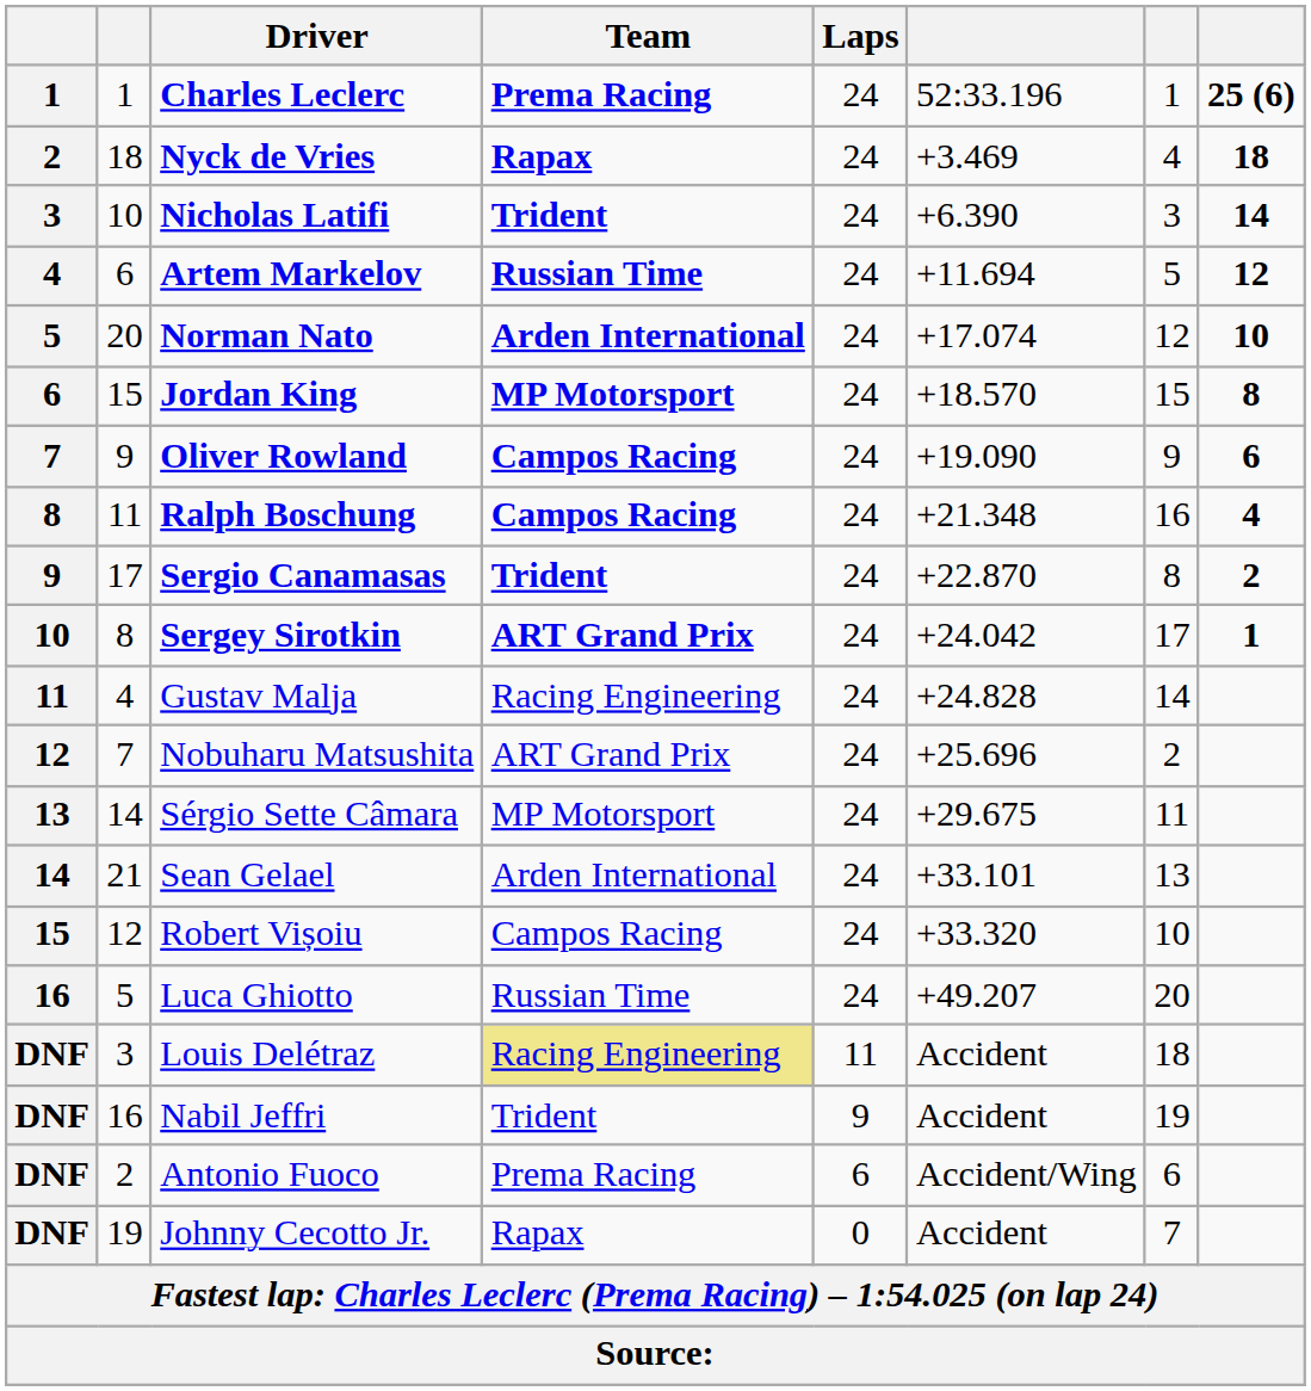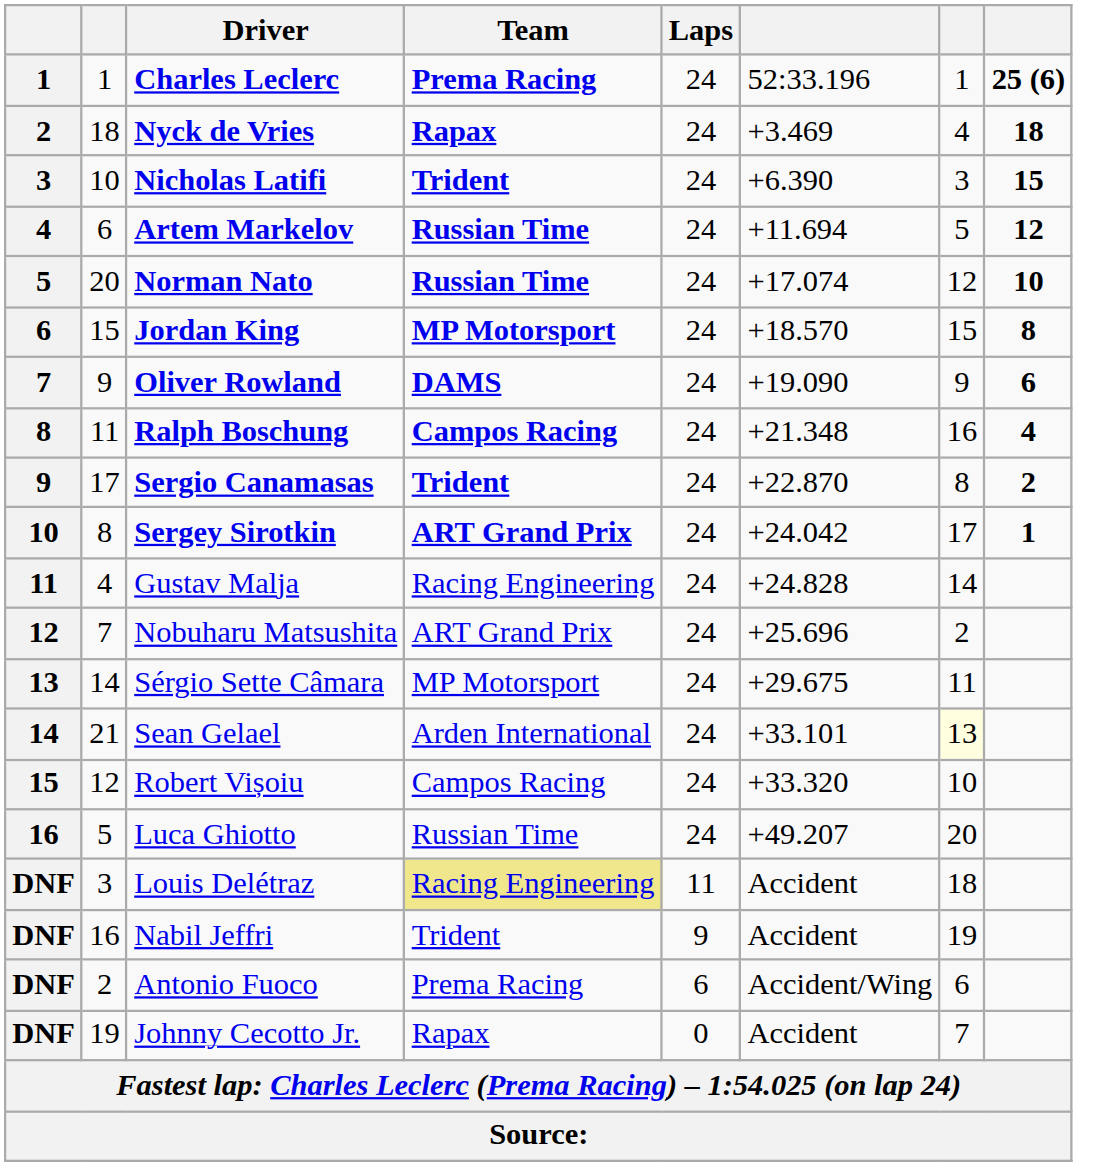 <table class="wikitable" style="font-size:85%">
 <tr>
 <th scope="col"></th>
 <th scope="col"></th>
 <th scope="col">Driver</th>
 <th scope="col">Team</th>
 <th scope="col">Laps</th>
 <th scope="col"></th>
 <th scope="col"></th>
 <th scope="col"></th>
 </tr>
 <tr>
 <th scope="row">1</th>
 <td align="center">1</td>
 <td> <strong><a href='#'>Charles Leclerc</a></strong></td>
 <td><strong><a href='#'>Prema Racing</a></strong></td>
 <td align="center">24</td>
 <td>52:33.196</td>
 <td align="center">1</td>
 <td align="center"><strong>25 (6)</strong></td>
 </tr>
 <tr>
 <th scope="row">2</th>
 <td align="center">18</td>
 <td> <strong><a href='#'>Nyck de Vries</a></strong></td>
 <td><strong><a href='#'>Rapax</a></strong></td>
 <td align="center">24</td>
 <td>+3.469</td>
 <td align="center">4</td>
 <td align="center"><strong>18</strong></td>
 </tr>
 <tr>
 <th scope="row">3</th>
 <td align="center">10</td>
 <td> <strong><a href='#'>Nicholas Latifi</a></strong></td>
 <td><strong><a href='#'>Trident</a></strong></td>
 <td align="center">24</td>
 <td>+6.390</td>
 <td align="center">3</td>
-<td align="center"><strong>14</strong></td>
+<td align="center"><strong>15</strong></td>
 </tr>
 <tr>
 <th scope="row">4</th>
 <td align="center">6</td>
 <td> <strong><a href='#'>Artem Markelov</a></strong></td>
 <td><strong><a href='#'>Russian Time</a></strong></td>
 <td align="center">24</td>
 <td>+11.694</td>
 <td align="center">5</td>
 <td align="center"><strong>12</strong></td>
 </tr>
 <tr>
 <th scope="row">5</th>
 <td align="center">20</td>
 <td> <strong><a href='#'>Norman Nato</a></strong></td>
-<td><strong><a href='#'>Arden International</a></strong></td>
+<td><strong><a href='#'>Russian Time</a></strong></td>
 <td align="center">24</td>
 <td>+17.074</td>
 <td align="center">12</td>
 <td align="center"><strong>10</strong></td>
 </tr>
 <tr>
 <th scope="row">6</th>
 <td align="center">15</td>
 <td> <strong><a href='#'>Jordan King</a></strong></td>
 <td><strong><a href='#'>MP Motorsport</a></strong></td>
 <td align="center">24</td>
 <td>+18.570</td>
 <td align="center">15</td>
 <td align="center"><strong>8</strong></td>
 </tr>
 <tr>
 <th scope="row">7</th>
 <td align="center">9</td>
 <td> <strong><a href='#'>Oliver Rowland</a></strong></td>
-<td><strong><a href='#'>Campos Racing</a></strong></td>
+<td><strong><a href='#'>DAMS</a></strong></td>
 <td align="center">24</td>
 <td>+19.090</td>
 <td align="center">9</td>
 <td align="center"><strong>6</strong></td>
 </tr>
 <tr>
 <th scope="row">8</th>
 <td align="center">11</td>
 <td> <strong><a href='#'>Ralph Boschung</a></strong></td>
 <td><strong><a href='#'>Campos Racing</a></strong></td>
 <td align="center">24</td>
 <td>+21.348</td>
 <td align="center">16</td>
 <td align="center"><strong>4</strong></td>
 </tr>
 <tr>
 <th scope="row">9</th>
 <td align="center">17</td>
 <td> <strong><a href='#'>Sergio Canamasas</a></strong></td>
 <td><strong><a href='#'>Trident</a></strong></td>
 <td align="center">24</td>
 <td>+22.870</td>
 <td align="center">8</td>
 <td align="center"><strong>2</strong></td>
 </tr>
 <tr>
 <th scope="row">10</th>
 <td align="center">8</td>
 <td> <strong><a href='#'>Sergey Sirotkin</a></strong></td>
 <td><strong><a href='#'>ART Grand Prix</a></strong></td>
 <td align="center">24</td>
 <td>+24.042</td>
 <td align="center">17</td>
 <td align="center"><strong>1</strong></td>
 </tr>
 <tr>
 <th scope="row">11</th>
 <td align="center">4</td>
 <td> <a href='#'>Gustav Malja</a></td>
 <td><a href='#'>Racing Engineering</a></td>
 <td align="center">24</td>
 <td>+24.828</td>
 <td align="center">14</td>
 <td></td>
 </tr>
 <tr>
 <th scope="row">12</th>
 <td align="center">7</td>
 <td> <a href='#'>Nobuharu Matsushita</a></td>
 <td><a href='#'>ART Grand Prix</a></td>
 <td align="center">24</td>
 <td>+25.696</td>
 <td align="center">2</td>
 <td></td>
 </tr>
 <tr>
 <th scope="row">13</th>
 <td align="center">14</td>
 <td> <a href='#'>Sérgio Sette Câmara</a></td>
 <td><a href='#'>MP Motorsport</a></td>
 <td align="center">24</td>
 <td>+29.675</td>
 <td align="center">11</td>
 <td></td>
 </tr>
 <tr>
 <th scope="row">14</th>
 <td align="center">21</td>
 <td> <a href='#'>Sean Gelael</a></td>
 <td><a href='#'>Arden International</a></td>
 <td align="center">24</td>
 <td>+33.101</td>
-<td align="center">13</td>
+<td align="center" style="background: lightyellow;">13</td>
 <td></td>
 </tr>
 <tr>
 <th scope="row">15</th>
 <td align="center">12</td>
 <td> <a href='#'>Robert Vișoiu</a></td>
 <td><a href='#'>Campos Racing</a></td>
 <td align="center">24</td>
 <td>+33.320</td>
 <td align="center">10</td>
 <td></td>
 </tr>
 <tr>
 <th scope="row">16</th>
 <td align="center">5</td>
 <td> <a href='#'>Luca Ghiotto</a></td>
 <td><a href='#'>Russian Time</a></td>
 <td align="center">24</td>
 <td>+49.207</td>
 <td align="center">20</td>
 <td></td>
 </tr>
 <tr>
 <th scope="row">DNF</th>
 <td align="center">3</td>
 <td> <a href='#'>Louis Delétraz</a></td>
 <td style="background: khaki;"><a href='#'>Racing Engineering</a></td>
 <td align="center">11</td>
 <td>Accident</td>
 <td align="center">18</td>
 <td></td>
 </tr>
 <tr>
 <th scope="row">DNF</th>
 <td align="center">16</td>
 <td> <a href='#'>Nabil Jeffri</a></td>
 <td><a href='#'>Trident</a></td>
 <td align="center">9</td>
 <td>Accident</td>
 <td align="center">19</td>
 <td></td>
 </tr>
 <tr>
 <th scope="row">DNF</th>
 <td align="center">2</td>
 <td> <a href='#'>Antonio Fuoco</a></td>
 <td><a href='#'>Prema Racing</a></td>
 <td align="center">6</td>
 <td>Accident/Wing</td>
 <td align="center">6</td>
 <td></td>
 </tr>
 <tr>
 <th scope="row">DNF</th>
 <td align="center">19</td>
 <td> <a href='#'>Johnny Cecotto Jr.</a></td>
 <td><a href='#'>Rapax</a></td>
 <td align="center">0</td>
 <td>Accident</td>
 <td align="center">7</td>
 <td></td>
 </tr>
 <tr>
 <th colspan="8" align="center"><em>Fastest lap:  <a href='#'>Charles Leclerc</a> (<a href='#'>Prema Racing</a>) – 1:54.025 (on lap 24)</em></th>
 </tr>
 <tr>
 <th colspan="8">Source:</th>
 </tr>
 <tr>
 </tr>
 </table>
